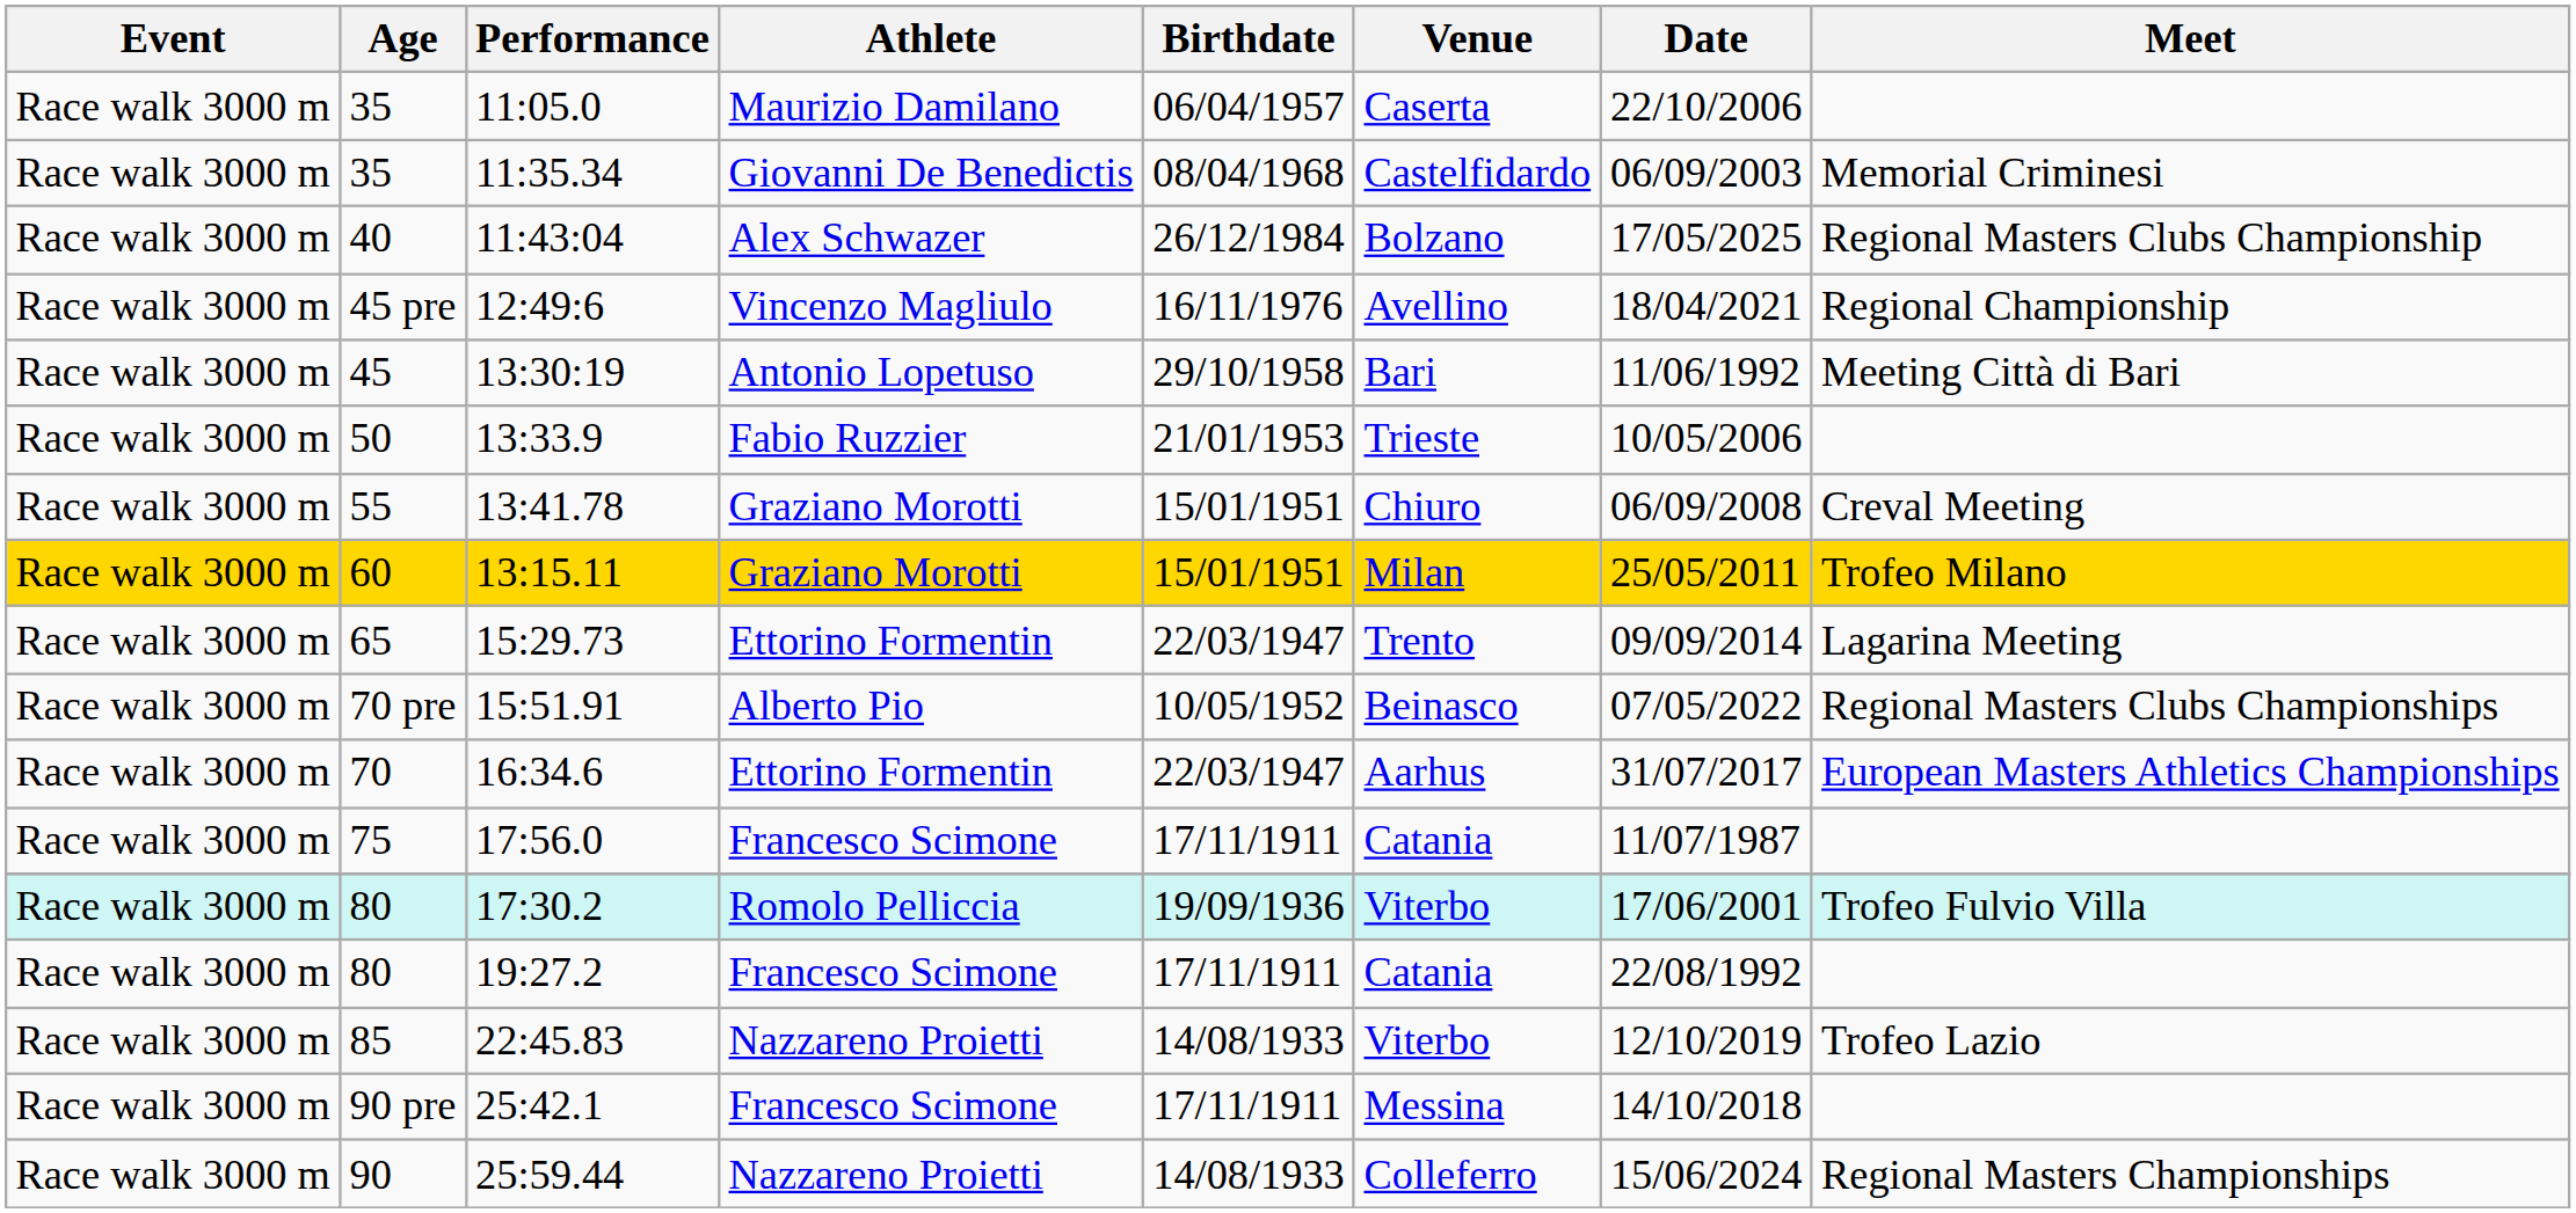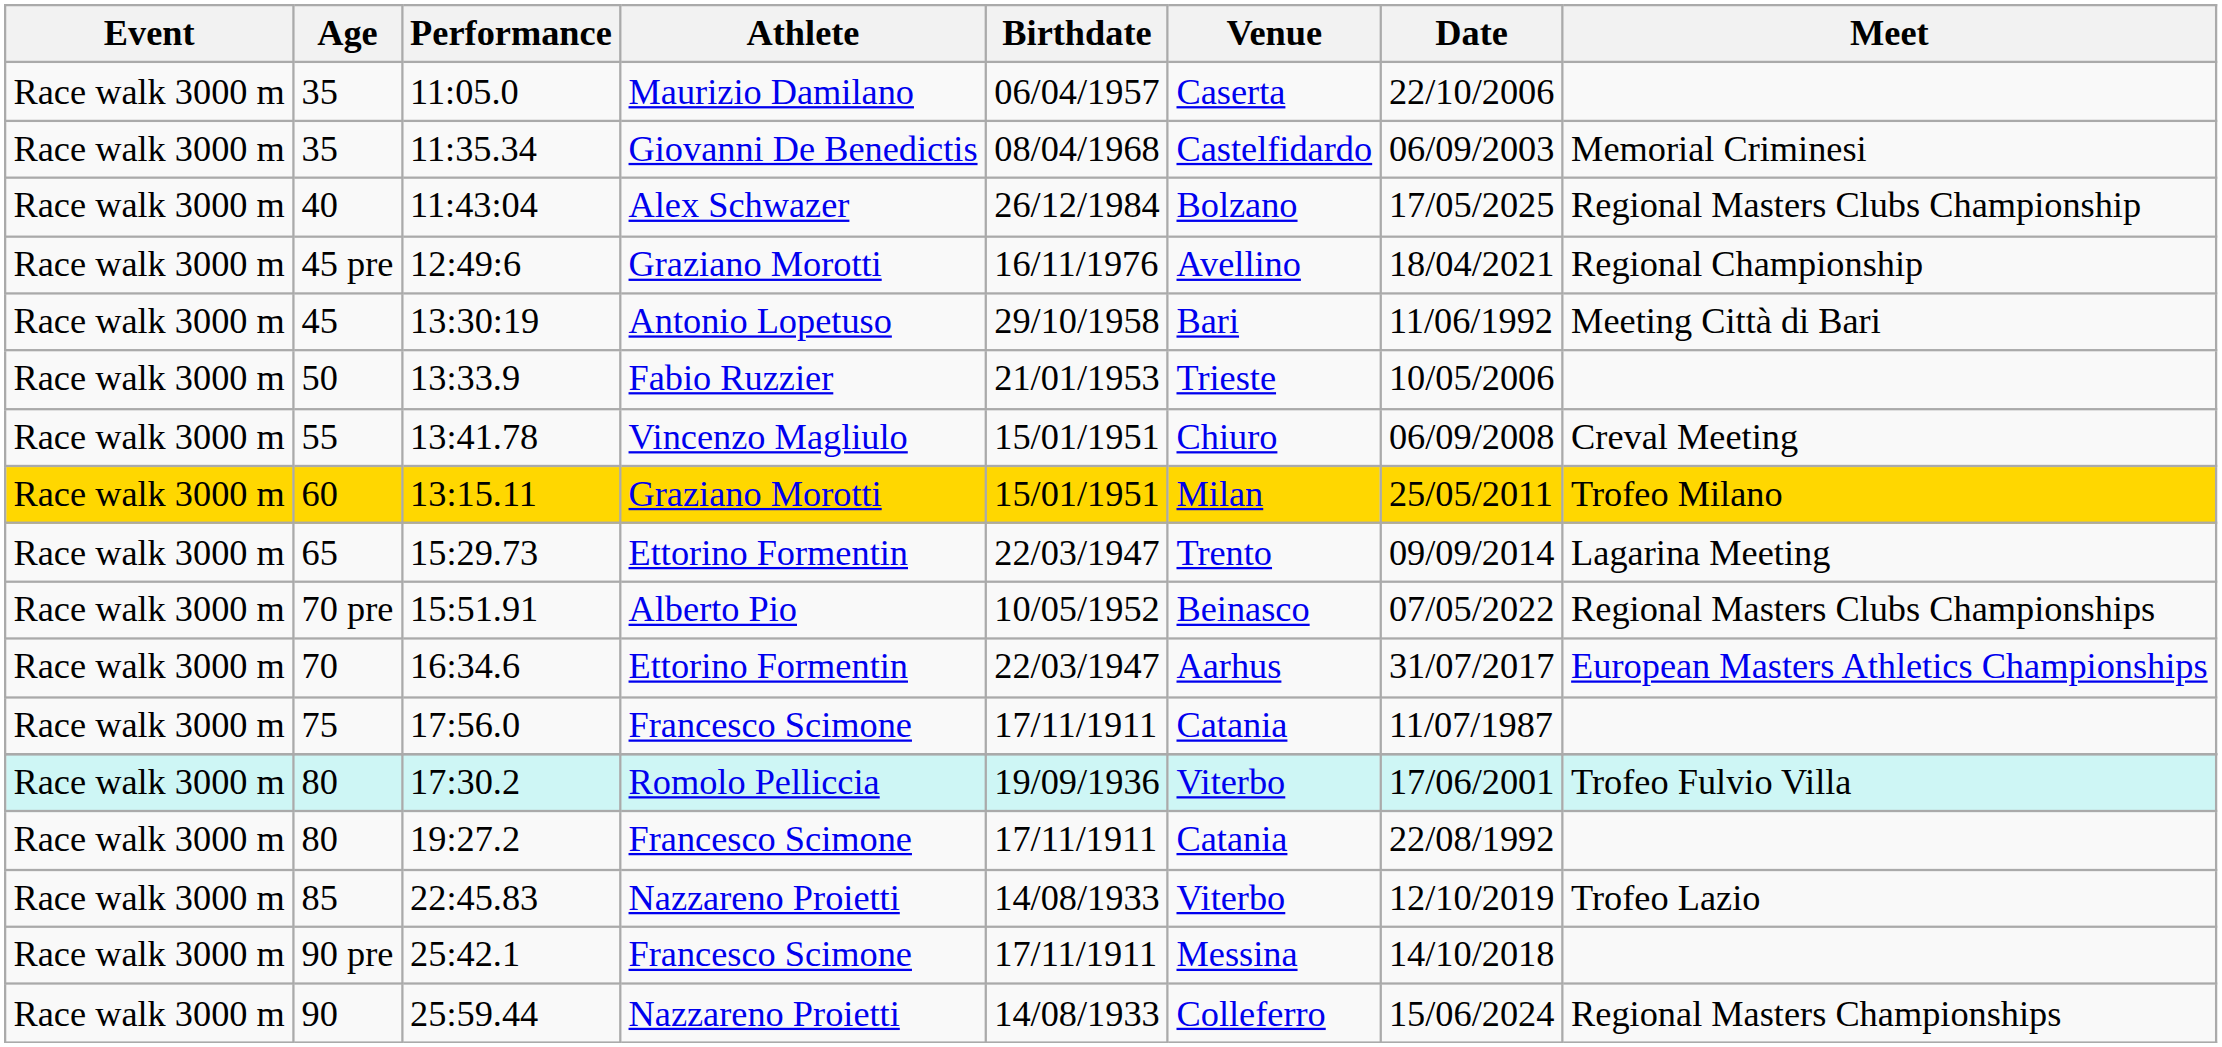 <table class="wikitable" width= style="font-size:90%; text-align:center">
 <tr>
 <th>Event</th>
 <th>Age</th>
 <th>Performance</th>
 <th>Athlete</th>
 <th>Birthdate</th>
 <th>Venue</th>
 <th>Date</th>
 <th>Meet</th>
 </tr>
 <tr>
 <td>Race walk 3000 m</td>
 <td>35</td>
 <td>11:05.0</td>
 <td align=left><a href='#'>Maurizio Damilano</a></td>
 <td>06/04/1957</td>
 <td align=left><a href='#'>Caserta</a></td>
 <td>22/10/2006</td>
 <td></td>
 </tr>
 <tr>
 <td>Race walk 3000 m</td>
 <td>35</td>
 <td>11:35.34</td>
 <td align=left><a href='#'>Giovanni De Benedictis</a></td>
 <td>08/04/1968</td>
 <td align=left><a href='#'>Castelfidardo</a></td>
 <td>06/09/2003</td>
 <td>Memorial Criminesi</td>
 </tr>
 <tr>
 <td>Race walk 3000 m</td>
 <td>40</td>
 <td>11:43:04</td>
 <td align=left><a href='#'>Alex Schwazer</a></td>
 <td>26/12/1984</td>
 <td align=left><a href='#'>Bolzano</a></td>
 <td>17/05/2025</td>
 <td>Regional Masters Clubs Championship</td>
 </tr>
 <tr>
 <td>Race walk 3000 m</td>
 <td>45 pre</td>
 <td>12:49:6</td>
-<td align=left><a href='#'>Vincenzo Magliulo</a></td>
+<td align=left><a href='#'>Graziano Morotti</a></td>
 <td>16/11/1976</td>
 <td align=left><a href='#'>Avellino</a></td>
 <td>18/04/2021</td>
 <td>Regional Championship</td>
 </tr>
 <tr>
 <td>Race walk 3000 m</td>
 <td>45</td>
 <td>13:30:19</td>
 <td align=left><a href='#'>Antonio Lopetuso</a></td>
 <td>29/10/1958</td>
 <td align=left><a href='#'>Bari</a></td>
 <td>11/06/1992</td>
 <td>Meeting Città di Bari</td>
 </tr>
 <tr>
 <td>Race walk 3000 m</td>
 <td>50</td>
 <td>13:33.9</td>
 <td align=left><a href='#'>Fabio Ruzzier</a></td>
 <td>21/01/1953</td>
 <td align=left><a href='#'>Trieste</a></td>
 <td>10/05/2006</td>
 <td></td>
 </tr>
 <tr>
 <td>Race walk 3000 m</td>
 <td>55</td>
 <td>13:41.78</td>
-<td align=left><a href='#'>Graziano Morotti</a></td>
+<td align=left><a href='#'>Vincenzo Magliulo</a></td>
 <td>15/01/1951</td>
 <td align=left><a href='#'>Chiuro</a></td>
 <td>06/09/2008</td>
 <td>Creval Meeting</td>
 </tr>
 <tr bgcolor=Gold>
 <td>Race walk 3000 m</td>
 <td>60</td>
 <td>13:15.11</td>
 <td align=left><a href='#'>Graziano Morotti</a></td>
 <td>15/01/1951</td>
 <td align=left><a href='#'>Milan</a></td>
 <td>25/05/2011</td>
 <td>Trofeo Milano</td>
 </tr>
 <tr>
 <td>Race walk 3000 m</td>
 <td>65</td>
 <td>15:29.73</td>
 <td align=left><a href='#'>Ettorino Formentin</a></td>
 <td>22/03/1947</td>
 <td align=left><a href='#'>Trento</a></td>
 <td>09/09/2014</td>
 <td>Lagarina Meeting</td>
 </tr>
 <tr>
 <td>Race walk 3000 m</td>
 <td>70 pre</td>
 <td>15:51.91</td>
 <td align=left><a href='#'>Alberto Pio</a></td>
 <td>10/05/1952</td>
 <td align=left><a href='#'>Beinasco</a></td>
 <td>07/05/2022</td>
 <td>Regional Masters Clubs Championships</td>
 </tr>
 <tr>
 <td>Race walk 3000 m</td>
 <td>70</td>
 <td>16:34.6</td>
 <td align=left><a href='#'>Ettorino Formentin</a></td>
 <td>22/03/1947</td>
 <td align=left><a href='#'>Aarhus</a></td>
 <td>31/07/2017</td>
 <td><a href='#'>European Masters Athletics Championships</a></td>
 </tr>
 <tr>
 <td>Race walk 3000 m</td>
 <td>75</td>
 <td>17:56.0</td>
 <td align=left><a href='#'>Francesco Scimone</a></td>
 <td>17/11/1911</td>
 <td align=left><a href='#'>Catania</a></td>
 <td>11/07/1987</td>
 <td></td>
 </tr>
 <tr>
 </tr>
 <tr style="background:#cef6f5;">
 <td>Race walk 3000 m</td>
 <td>80</td>
 <td>17:30.2</td>
 <td align=left><a href='#'>Romolo Pelliccia</a></td>
 <td>19/09/1936</td>
 <td align=left><a href='#'>Viterbo</a></td>
 <td>17/06/2001</td>
 <td>Trofeo Fulvio Villa</td>
 </tr>
 <tr>
 <td>Race walk 3000 m</td>
 <td>80</td>
 <td>19:27.2</td>
 <td align=left><a href='#'>Francesco Scimone</a></td>
 <td>17/11/1911</td>
 <td align=left><a href='#'>Catania</a></td>
 <td>22/08/1992</td>
 <td></td>
 </tr>
 <tr>
 <td>Race walk 3000 m</td>
 <td>85</td>
 <td>22:45.83</td>
 <td align=left><a href='#'>Nazzareno Proietti</a></td>
 <td>14/08/1933</td>
 <td align=left><a href='#'>Viterbo</a></td>
 <td>12/10/2019</td>
 <td>Trofeo Lazio</td>
 </tr>
 <tr>
 <td>Race walk 3000 m</td>
 <td>90 pre</td>
 <td>25:42.1</td>
 <td align=left><a href='#'>Francesco Scimone</a></td>
 <td>17/11/1911</td>
 <td align=left><a href='#'>Messina</a></td>
 <td>14/10/2018</td>
 <td></td>
 </tr>
 <tr>
 <td>Race walk 3000 m</td>
 <td>90</td>
 <td>25:59.44</td>
 <td align=left><a href='#'>Nazzareno Proietti</a></td>
 <td>14/08/1933</td>
 <td align=left><a href='#'>Colleferro</a></td>
 <td>15/06/2024</td>
 <td>Regional Masters Championships</td>
 </tr>
 </table>
